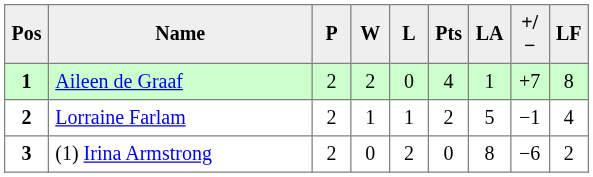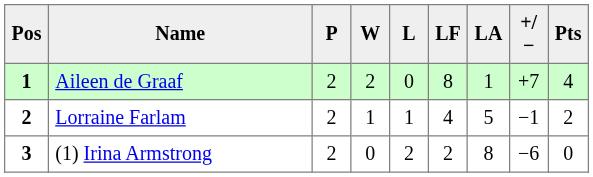 <table style=border-collapse:collapse border=1 cellspacing=0 cellpadding=5>
 <tr align=center bgcolor=#efefef>
 <th width=20>Pos</th>
 <th width=200>Name</th>
 <th width=20>P</th>
 <th width=20>W</th>
 <th width=20>L</th>
-<th width=20>Pts</th>
+<th width=20>LF</th>
 <th width=20>LA</th>
 <th width=20>+/−</th>
-<th width=20>LF</th>
+<th width=20>Pts</th>
 </tr>
 <tr align=center style="background: #ccffcc;">
 <td><strong>1</strong></td>
 <td align="left"> <a href='#'>Aileen de Graaf</a></td>
 <td>2</td>
 <td>2</td>
 <td>0</td>
-<td>4</td>
+<td>8</td>
 <td>1</td>
 <td>+7</td>
-<td>8</td>
+<td>4</td>
 </tr>
 <tr align=center>
 <td><strong>2</strong></td>
 <td align="left"> <a href='#'>Lorraine Farlam</a></td>
 <td>2</td>
 <td>1</td>
 <td>1</td>
-<td>2</td>
+<td>4</td>
 <td>5</td>
 <td>−1</td>
-<td>4</td>
+<td>2</td>
 </tr>
 <tr align=center>
 <td><strong>3</strong></td>
 <td align="left"> (1) <a href='#'>Irina Armstrong</a></td>
 <td>2</td>
 <td>0</td>
 <td>2</td>
-<td>0</td>
+<td>2</td>
 <td>8</td>
 <td>−6</td>
-<td>2</td>
+<td>0</td>
 </tr>
 </table>
